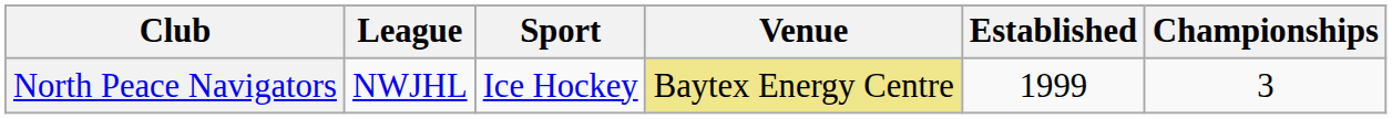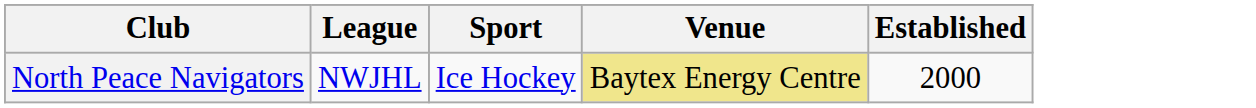 <table class="wikitable sortable">
 <tr>
 <th scope="col">Club</th>
 <th scope="col">League</th>
 <th scope="col">Sport</th>
 <th scope="col">Venue</th>
 <th scope="col">Established</th>
-<th scope="col">Championships</th>
 </tr>
 <tr>
 <th scope="row" style="font-weight: normal;"><a href='#'>North Peace Navigators</a></th>
 <td style="text-align:center"><a href='#'>NWJHL</a></td>
 <td><a href='#'>Ice Hockey</a></td>
 <td style="background: khaki;">Baytex Energy Centre</td>
-<td style="text-align:center">1999</td>
-<td style="text-align:center">3</td>
+<td style="text-align:center">2000</td>
 </tr>
 </table>
